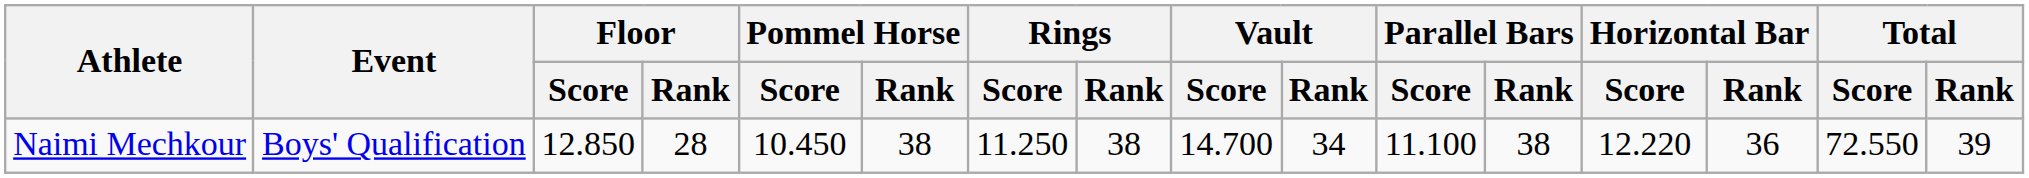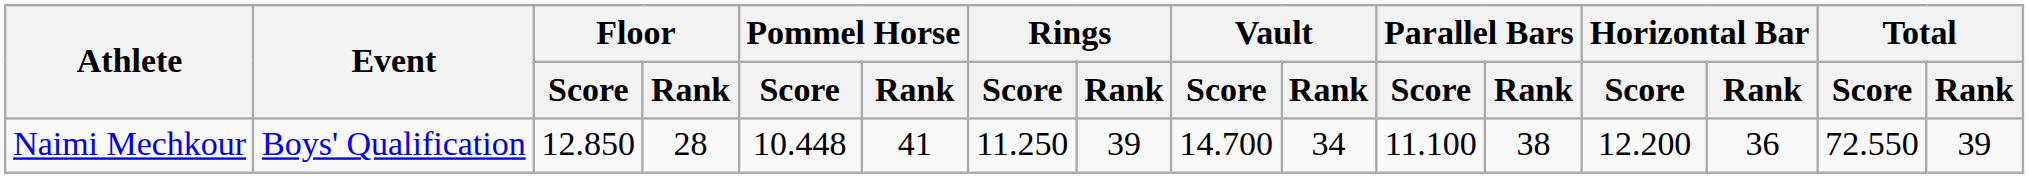 <table class="wikitable" border="1" style="font-size:90%">
 <tr>
 <th rowspan=2>Athlete</th>
 <th rowspan=2>Event</th>
 <th colspan=2>Floor</th>
 <th colspan=2>Pommel Horse</th>
 <th colspan=2>Rings</th>
 <th colspan=2>Vault</th>
 <th colspan=2>Parallel Bars</th>
 <th colspan=2>Horizontal Bar</th>
 <th colspan=2>Total</th>
 </tr>
 <tr>
 <th>Score</th>
 <th>Rank</th>
 <th>Score</th>
 <th>Rank</th>
 <th>Score</th>
 <th>Rank</th>
 <th>Score</th>
 <th>Rank</th>
 <th>Score</th>
 <th>Rank</th>
 <th>Score</th>
 <th>Rank</th>
 <th>Score</th>
 <th>Rank</th>
 </tr>
 <tr>
 <td rowspan=2><a href='#'>Naimi Mechkour</a></td>
 <td><a href='#'>Boys' Qualification</a></td>
 <td align=center>12.850</td>
 <td align=center>28</td>
-<td align=center>10.450</td>
-<td align=center>38</td>
+<td align=center>10.448</td>
+<td align=center>41</td>
 <td align=center>11.250</td>
-<td align=center>38</td>
+<td align=center>39</td>
 <td align=center>14.700</td>
 <td align=center>34</td>
 <td align=center>11.100</td>
 <td align=center>38</td>
-<td align=center>12.220</td>
+<td align=center>12.200</td>
 <td align=center>36</td>
 <td align=center>72.550</td>
 <td align=center>39</td>
 </tr>
 </table>
